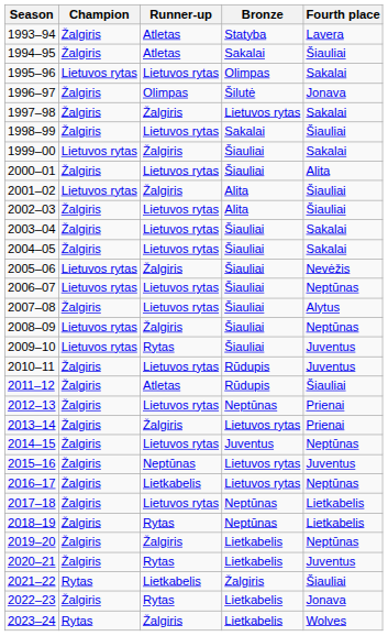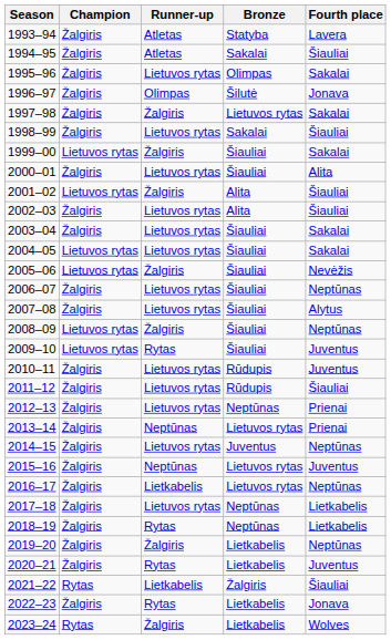 <table class="wikitable">
 <tr>
 <th>Season</th>
 <th>Champion</th>
 <th>Runner-up</th>
 <th>Bronze</th>
 <th>Fourth place</th>
 </tr>
 <tr>
 <td>1993–94</td>
 <td><a href='#'>Žalgiris</a></td>
 <td><a href='#'>Atletas</a></td>
 <td><a href='#'>Statyba</a></td>
 <td><a href='#'>Lavera</a></td>
 </tr>
 <tr>
 <td>1994–95</td>
 <td><a href='#'>Žalgiris</a></td>
 <td><a href='#'>Atletas</a></td>
 <td><a href='#'>Sakalai</a></td>
 <td><a href='#'>Šiauliai</a></td>
 </tr>
 <tr>
 <td>1995–96</td>
-<td><a href='#'>Lietuvos rytas</a></td>
+<td><a href='#'>Žalgiris</a></td>
 <td><a href='#'>Lietuvos rytas</a></td>
 <td><a href='#'>Olimpas</a></td>
 <td><a href='#'>Sakalai</a></td>
 </tr>
 <tr>
 <td>1996–97</td>
 <td><a href='#'>Žalgiris</a></td>
 <td><a href='#'>Olimpas</a></td>
 <td><a href='#'>Šilutė</a></td>
 <td><a href='#'>Jonava</a></td>
 </tr>
 <tr>
 <td>1997–98</td>
 <td><a href='#'>Žalgiris</a></td>
 <td><a href='#'>Žalgiris</a></td>
 <td><a href='#'>Lietuvos rytas</a></td>
 <td><a href='#'>Sakalai</a></td>
 </tr>
 <tr>
 <td>1998–99</td>
 <td><a href='#'>Žalgiris</a></td>
 <td><a href='#'>Lietuvos rytas</a></td>
 <td><a href='#'>Sakalai</a></td>
 <td><a href='#'>Šiauliai</a></td>
 </tr>
 <tr>
 <td>1999–00</td>
 <td><a href='#'>Lietuvos rytas</a></td>
 <td><a href='#'>Žalgiris</a></td>
 <td><a href='#'>Šiauliai</a></td>
 <td><a href='#'>Sakalai</a></td>
 </tr>
 <tr>
 <td>2000–01</td>
 <td><a href='#'>Žalgiris</a></td>
 <td><a href='#'>Lietuvos rytas</a></td>
 <td><a href='#'>Šiauliai</a></td>
 <td><a href='#'>Alita</a></td>
 </tr>
 <tr>
 <td>2001–02</td>
 <td><a href='#'>Lietuvos rytas</a></td>
 <td><a href='#'>Žalgiris</a></td>
 <td><a href='#'>Alita</a></td>
 <td><a href='#'>Šiauliai</a></td>
 </tr>
 <tr>
 <td>2002–03</td>
 <td><a href='#'>Žalgiris</a></td>
 <td><a href='#'>Lietuvos rytas</a></td>
 <td><a href='#'>Alita</a></td>
 <td><a href='#'>Šiauliai</a></td>
 </tr>
 <tr>
 <td>2003–04</td>
 <td><a href='#'>Žalgiris</a></td>
 <td><a href='#'>Lietuvos rytas</a></td>
 <td><a href='#'>Šiauliai</a></td>
 <td><a href='#'>Sakalai</a></td>
 </tr>
 <tr>
 <td>2004–05</td>
-<td><a href='#'>Žalgiris</a></td>
+<td><a href='#'>Lietuvos rytas</a></td>
 <td><a href='#'>Lietuvos rytas</a></td>
 <td><a href='#'>Šiauliai</a></td>
 <td><a href='#'>Sakalai</a></td>
 </tr>
 <tr>
 <td>2005–06</td>
 <td><a href='#'>Lietuvos rytas</a></td>
 <td><a href='#'>Žalgiris</a></td>
 <td><a href='#'>Šiauliai</a></td>
 <td><a href='#'>Nevėžis</a></td>
 </tr>
 <tr>
 <td>2006–07</td>
-<td><a href='#'>Lietuvos rytas</a></td>
+<td><a href='#'>Žalgiris</a></td>
 <td><a href='#'>Lietuvos rytas</a></td>
 <td><a href='#'>Šiauliai</a></td>
 <td><a href='#'>Neptūnas</a></td>
 </tr>
 <tr>
 <td>2007–08</td>
 <td><a href='#'>Žalgiris</a></td>
 <td><a href='#'>Lietuvos rytas</a></td>
 <td><a href='#'>Šiauliai</a></td>
 <td><a href='#'>Alytus</a></td>
 </tr>
 <tr>
 <td>2008–09</td>
 <td><a href='#'>Lietuvos rytas</a></td>
 <td><a href='#'>Žalgiris</a></td>
 <td><a href='#'>Šiauliai</a></td>
 <td><a href='#'>Neptūnas</a></td>
 </tr>
 <tr>
 <td>2009–10</td>
 <td><a href='#'>Lietuvos rytas</a></td>
 <td><a href='#'>Rytas</a></td>
 <td><a href='#'>Šiauliai</a></td>
 <td><a href='#'>Juventus</a></td>
 </tr>
 <tr>
 <td>2010–11</td>
 <td><a href='#'>Žalgiris</a></td>
 <td><a href='#'>Lietuvos rytas</a></td>
 <td><a href='#'>Rūdupis</a></td>
 <td><a href='#'>Juventus</a></td>
 </tr>
 <tr>
 <td><a href='#'>2011–12</a></td>
 <td><a href='#'>Žalgiris</a></td>
-<td><a href='#'>Atletas</a></td>
+<td><a href='#'>Lietuvos rytas</a></td>
 <td><a href='#'>Rūdupis</a></td>
 <td><a href='#'>Šiauliai</a></td>
 </tr>
 <tr>
 <td><a href='#'>2012–13</a></td>
 <td><a href='#'>Žalgiris</a></td>
 <td><a href='#'>Lietuvos rytas</a></td>
 <td><a href='#'>Neptūnas</a></td>
 <td><a href='#'>Prienai</a></td>
 </tr>
 <tr>
 <td><a href='#'>2013–14</a></td>
 <td><a href='#'>Žalgiris</a></td>
-<td><a href='#'>Žalgiris</a></td>
+<td><a href='#'>Neptūnas</a></td>
 <td><a href='#'>Lietuvos rytas</a></td>
 <td><a href='#'>Prienai</a></td>
 </tr>
 <tr>
 <td><a href='#'>2014–15</a></td>
 <td><a href='#'>Žalgiris</a></td>
 <td><a href='#'>Lietuvos rytas</a></td>
 <td><a href='#'>Juventus</a></td>
 <td><a href='#'>Neptūnas</a></td>
 </tr>
 <tr>
 <td><a href='#'>2015–16</a></td>
 <td><a href='#'>Žalgiris</a></td>
 <td><a href='#'>Neptūnas</a></td>
 <td><a href='#'>Lietuvos rytas</a></td>
 <td><a href='#'>Juventus</a></td>
 </tr>
 <tr>
 <td><a href='#'>2016–17</a></td>
 <td><a href='#'>Žalgiris</a></td>
 <td><a href='#'>Lietkabelis</a></td>
 <td><a href='#'>Lietuvos rytas</a></td>
 <td><a href='#'>Neptūnas</a></td>
 </tr>
 <tr>
 <td><a href='#'>2017–18</a></td>
 <td><a href='#'>Žalgiris</a></td>
 <td><a href='#'>Lietuvos rytas</a></td>
 <td><a href='#'>Neptūnas</a></td>
 <td><a href='#'>Lietkabelis</a></td>
 </tr>
 <tr>
 <td><a href='#'>2018–19</a></td>
 <td><a href='#'>Žalgiris</a></td>
 <td><a href='#'>Rytas</a></td>
 <td><a href='#'>Neptūnas</a></td>
 <td><a href='#'>Lietkabelis</a></td>
 </tr>
 <tr>
 <td><a href='#'>2019–20</a></td>
 <td><a href='#'>Žalgiris</a></td>
 <td><a href='#'>Žalgiris</a></td>
 <td><a href='#'>Lietkabelis</a></td>
 <td><a href='#'>Neptūnas</a></td>
 </tr>
 <tr>
 <td><a href='#'>2020–21</a></td>
 <td><a href='#'>Žalgiris</a></td>
 <td><a href='#'>Rytas</a></td>
 <td><a href='#'>Lietkabelis</a></td>
 <td><a href='#'>Juventus</a></td>
 </tr>
 <tr>
 <td><a href='#'>2021–22</a></td>
 <td><a href='#'>Rytas</a></td>
 <td><a href='#'>Lietkabelis</a></td>
 <td><a href='#'>Žalgiris</a></td>
 <td><a href='#'>Šiauliai</a></td>
 </tr>
 <tr>
 <td><a href='#'>2022–23</a></td>
 <td><a href='#'>Žalgiris</a></td>
 <td><a href='#'>Rytas</a></td>
 <td><a href='#'>Lietkabelis</a></td>
 <td><a href='#'>Jonava</a></td>
 </tr>
 <tr>
 <td><a href='#'>2023–24</a></td>
 <td><a href='#'>Rytas</a></td>
 <td><a href='#'>Žalgiris</a></td>
 <td><a href='#'>Lietkabelis</a></td>
 <td><a href='#'>Wolves</a></td>
 </tr>
 </table>
